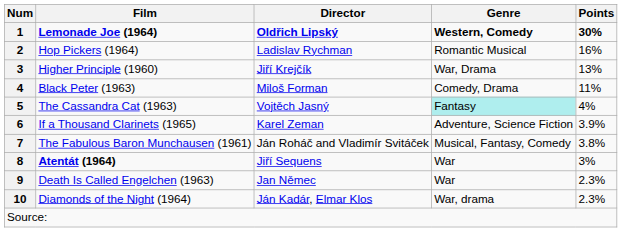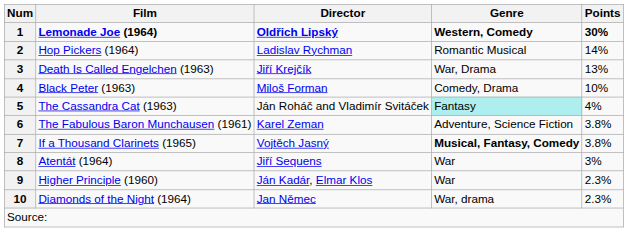 <table class="wikitable">
 <tr>
 <th>Num</th>
 <th>Film</th>
 <th>Director</th>
 <th>Genre</th>
 <th>Points</th>
 </tr>
 <tr>
 <th><strong>1</strong></th>
 <td><strong><a href='#'>Lemonade Joe</a> (1964)</strong></td>
 <td><strong><a href='#'>Oldřich Lipský</a></strong></td>
 <td><strong>Western, Comedy</strong></td>
 <td><strong>30%</strong></td>
 </tr>
 <tr>
 <th>2</th>
 <td><a href='#'>Hop Pickers</a> (1964)</td>
 <td><a href='#'>Ladislav Rychman</a></td>
 <td>Romantic Musical</td>
-<td>16%</td>
+<td>14%</td>
 </tr>
 <tr>
 <th>3</th>
-<td><a href='#'>Higher Principle</a> (1960)</td>
+<td><a href='#'>Death Is Called Engelchen</a> (1963)</td>
 <td><a href='#'>Jiří Krejčík</a></td>
 <td>War, Drama</td>
 <td>13%</td>
 </tr>
 <tr>
 <th>4</th>
 <td><a href='#'>Black Peter</a> (1963)</td>
 <td><a href='#'>Miloš Forman</a></td>
 <td>Comedy, Drama</td>
-<td>11%</td>
+<td>10%</td>
 </tr>
 <tr>
 <th>5</th>
 <td><a href='#'>The Cassandra Cat</a> (1963)</td>
-<td><a href='#'>Vojtěch Jasný</a></td>
+<td>Ján Roháč and Vladimír Svitáček</td>
 <td style="background: paleturquoise;">Fantasy</td>
 <td>4%</td>
 </tr>
 <tr>
 <th>6</th>
-<td><a href='#'>If a Thousand Clarinets</a> (1965)</td>
+<td><a href='#'>The Fabulous Baron Munchausen</a> (1961)</td>
 <td><a href='#'>Karel Zeman</a></td>
 <td>Adventure, Science Fiction</td>
-<td>3.9%</td>
+<td>3.8%</td>
 </tr>
 <tr>
 <th>7</th>
-<td><a href='#'>The Fabulous Baron Munchausen</a> (1961)</td>
-<td>Ján Roháč and Vladimír Svitáček</td>
-<td>Musical, Fantasy, Comedy</td>
+<td><a href='#'>If a Thousand Clarinets</a> (1965)</td>
+<td><a href='#'>Vojtěch Jasný</a></td>
+<td><strong>Musical, Fantasy, Comedy</strong></td>
 <td>3.8%</td>
 </tr>
 <tr>
 <th>8</th>
-<td><strong><a href='#'>Atentát</a> (1964)</strong></td>
+<td><a href='#'>Atentát</a> (1964)</td>
 <td><a href='#'>Jiří Sequens</a></td>
 <td>War</td>
 <td>3%</td>
 </tr>
 <tr>
 <th>9</th>
-<td><a href='#'>Death Is Called Engelchen</a> (1963)</td>
-<td><a href='#'>Jan Němec</a></td>
+<td><a href='#'>Higher Principle</a> (1960)</td>
+<td><a href='#'>Ján Kadár</a>, <a href='#'>Elmar Klos</a></td>
 <td>War</td>
 <td>2.3%</td>
 </tr>
 <tr>
 <th>10</th>
 <td><a href='#'>Diamonds of the Night</a> (1964)</td>
-<td><a href='#'>Ján Kadár</a>, <a href='#'>Elmar Klos</a></td>
+<td><a href='#'>Jan Němec</a></td>
 <td>War, drama</td>
 <td>2.3%</td>
 </tr>
 <tr>
 <td colspan="5">Source:</td>
 </tr>
 </table>
